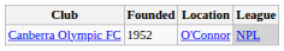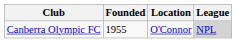 <table class="wikitable">
 <tr>
 <th>Club</th>
 <th>Founded</th>
 <th>Location</th>
 <th>League</th>
 </tr>
 <tr>
 <td><a href='#'>Canberra Olympic FC</a></td>
-<td>1952</td>
+<td>1955</td>
 <td><a href='#'>O'Connor</a></td>
 <td style="background: lightgrey;"><a href='#'>NPL</a></td>
 </tr>
 </table>
